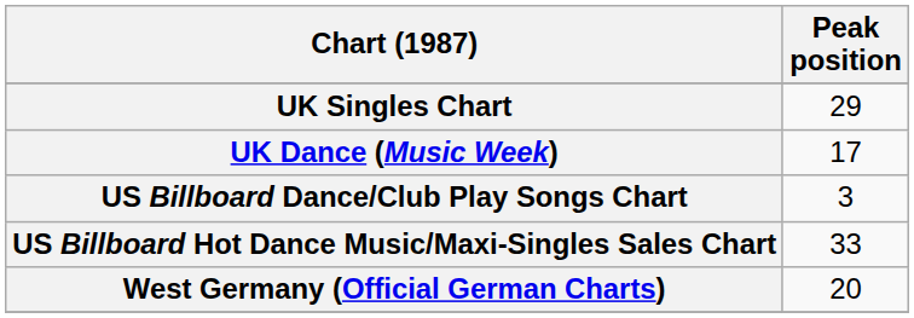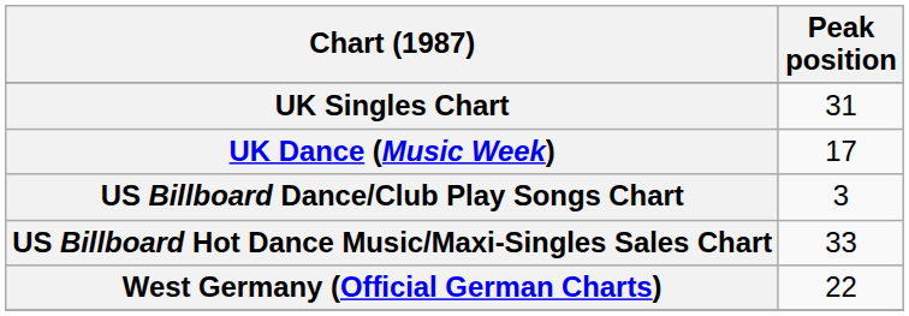 <table class="wikitable sortable plainrowheaders">
 <tr>
 <th>Chart (1987)</th>
 <th>Peak<br>position</th>
 </tr>
 <tr>
 </tr>
 <tr>
 </tr>
 <tr>
 </tr>
 <tr>
 </tr>
 <tr>
 <th scope="row">UK Singles Chart</th>
-<td style="text-align:center;">29</td>
+<td style="text-align:center;">31</td>
 </tr>
 <tr>
 <th scope="row"><a href='#'>UK Dance</a> (<em><a href='#'>Music Week</a></em>)</th>
 <td align="center">17</td>
 </tr>
 <tr>
 <th scope="row">US <em>Billboard</em> Dance/Club Play Songs Chart</th>
 <td style="text-align:center;">3</td>
 </tr>
 <tr>
 <th scope="row">US <em>Billboard</em> Hot Dance Music/Maxi-Singles Sales Chart</th>
 <td style="text-align:center;">33</td>
 </tr>
 <tr>
 <th scope="row">West Germany (<a href='#'>Official German Charts</a>)</th>
-<td style="text-align:center;">20</td>
+<td style="text-align:center;">22</td>
 </tr>
 <tr>
 </tr>
 </table>
